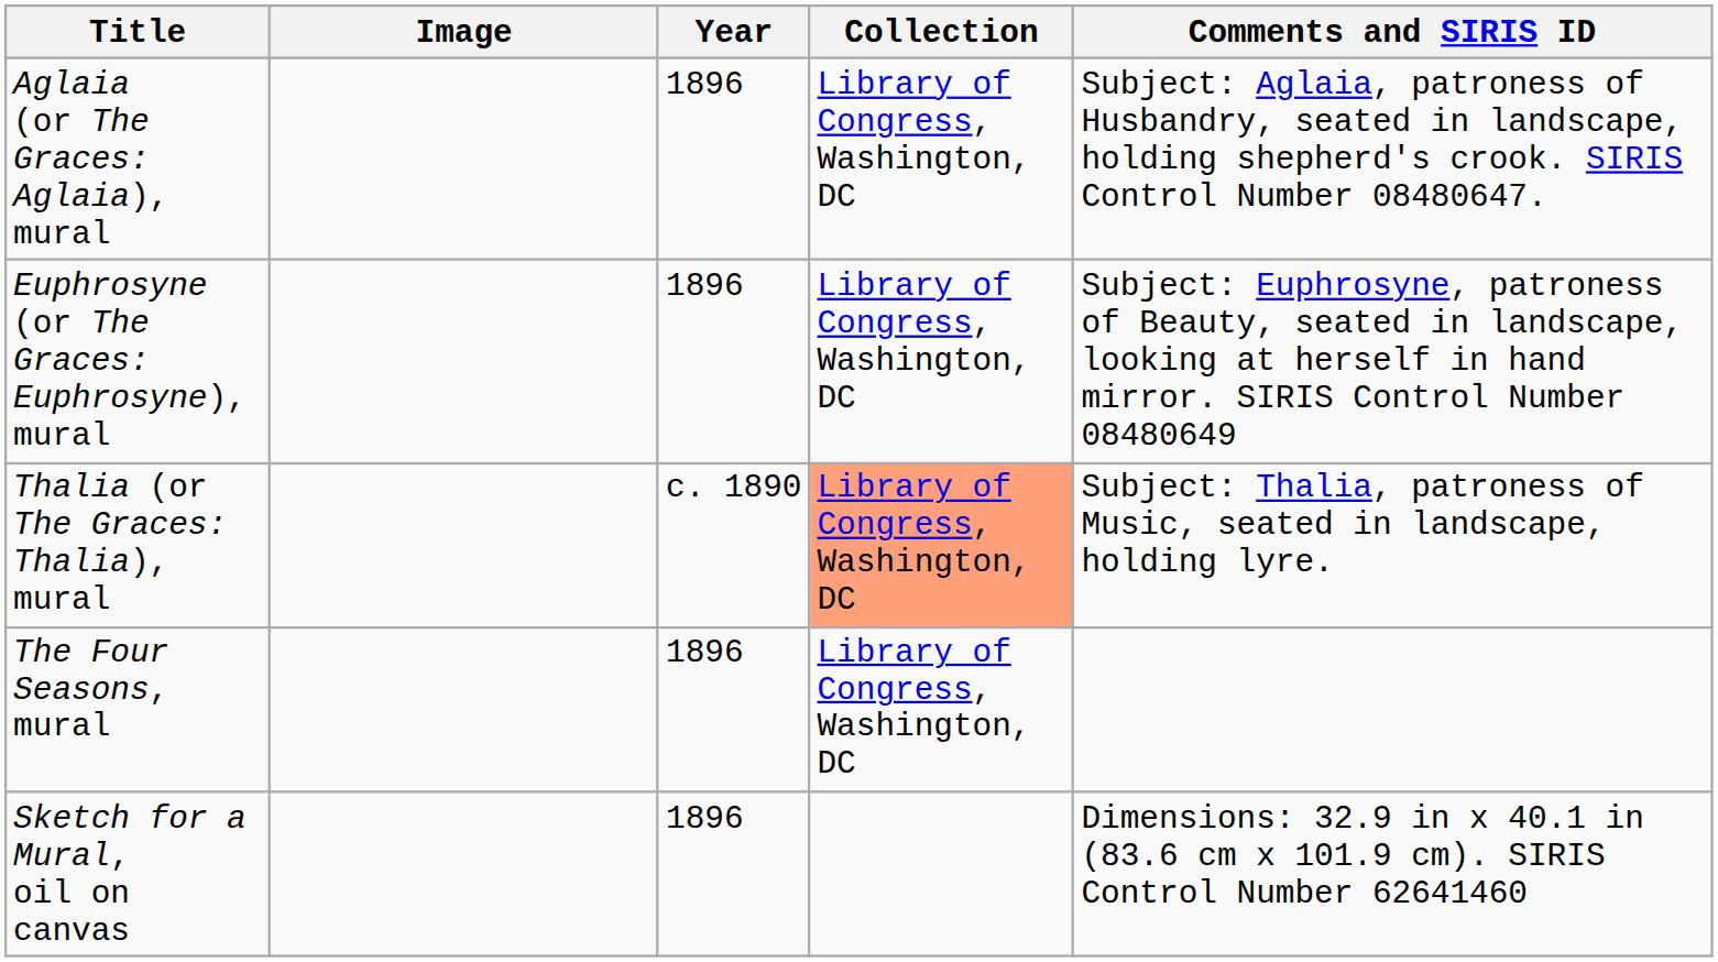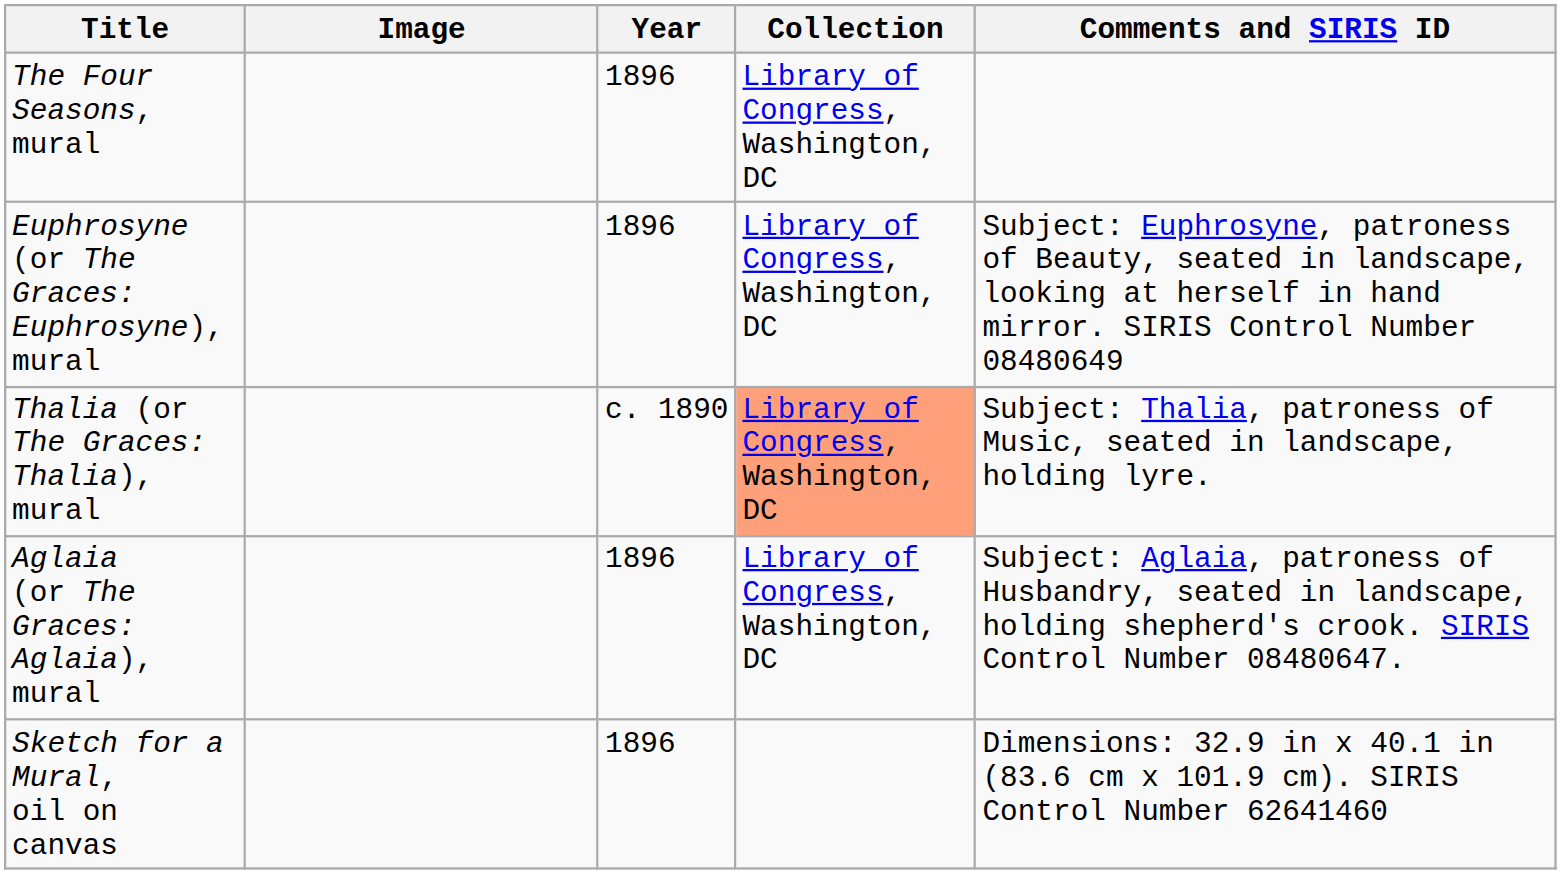 <table class="wikitable sortable">
 <tr>
 <th scope="col" width="100">Title</th>
 <th scope="col" width="150" class="unsortable">Image</th>
 <th scope="col" width="50">Year</th>
 <th scope="col" width="100">Collection</th>
 <th scope="col" width="250">Comments and <a href='#'>SIRIS</a> ID</th>
 </tr>
 <tr valign="top">
-<td><em>Aglaia</em><br>(or <em>The Graces: Aglaia</em>),<br>mural</td>
-<td></td>
+<td><em>The Four Seasons</em>,<br>mural</td>
+<td><br><br></td>
 <td>1896</td>
 <td><a href='#'>Library of Congress</a>,<br>Washington, DC</td>
-<td>Subject: <a href='#'>Aglaia</a>, patroness of Husbandry, seated in landscape, holding shepherd's crook. <a href='#'>SIRIS</a> Control Number 08480647.</td>
+<td></td>
 </tr>
 <tr valign="top">
 <td><em>Euphrosyne</em><br>(or <em>The Graces: Euphrosyne</em>),<br>mural</td>
 <td></td>
 <td>1896</td>
 <td><a href='#'>Library of Congress</a>,<br>Washington, DC</td>
 <td>Subject: <a href='#'>Euphrosyne</a>, patroness of Beauty, seated in landscape, looking at herself in hand mirror. SIRIS Control Number 08480649</td>
 </tr>
 <tr valign="top">
 <td><em>Thalia</em> (or <em>The Graces: Thalia</em>),<br>mural</td>
 <td></td>
 <td>c. 1890</td>
 <td style="background: lightsalmon;"><a href='#'>Library of Congress</a>,<br>Washington, DC</td>
 <td>Subject: <a href='#'>Thalia</a>, patroness of Music, seated in landscape, holding lyre.</td>
 </tr>
 <tr valign="top">
-<td><em>The Four Seasons</em>,<br>mural</td>
-<td><br><br></td>
+<td><em>Aglaia</em><br>(or <em>The Graces: Aglaia</em>),<br>mural</td>
+<td></td>
 <td>1896</td>
 <td><a href='#'>Library of Congress</a>,<br>Washington, DC</td>
-<td></td>
+<td>Subject: <a href='#'>Aglaia</a>, patroness of Husbandry, seated in landscape, holding shepherd's crook. <a href='#'>SIRIS</a> Control Number 08480647.</td>
 </tr>
 <tr valign="top">
 <td><em>Sketch for a Mural</em>,<br>oil on canvas</td>
 <td></td>
 <td>1896</td>
 <td></td>
 <td>Dimensions: 32.9 in x 40.1 in (83.6 cm x 101.9 cm). SIRIS Control Number 62641460</td>
 </tr>
 </table>
